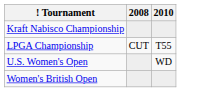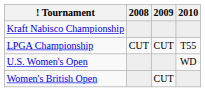 <table class="wikitable" style="font-size:95%;text-align:center;">
 <tr>
 <th>! Tournament</th>
 <th>2008</th>
+<th>2009</th>
 <th>2010</th>
 </tr>
 <tr>
 <td align=left><a href='#'>Kraft Nabisco Championship</a></td>
 <td style="background:#eeeeee;"></td>
 <td style="background:#eeeeee;"></td>
+<td style="background:#eeeeee;"></td>
 </tr>
 <tr>
 <td align=left><a href='#'>LPGA Championship</a></td>
+<td>CUT</td>
 <td>CUT</td>
 <td>T55</td>
 </tr>
 <tr>
 <td align=left><a href='#'>U.S. Women's Open</a></td>
 <td style="background:#eeeeee;"></td>
+<td style="background:#eeeeee;"></td>
 <td>WD</td>
 </tr>
 <tr>
 <td align=left><a href='#'>Women's British Open</a></td>
 <td style="background:#eeeeee;"></td>
+<td>CUT</td>
 <td style="background:#eeeeee;"></td>
 </tr>
 </table>
